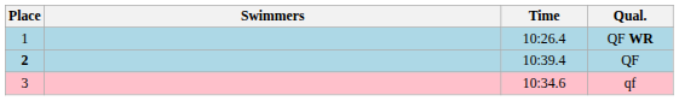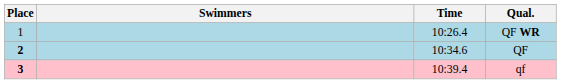 <table class=wikitable style="text-align:center">
 <tr>
 <th>Place</th>
 <th width=510>Swimmers</th>
 <th width=90>Time</th>
 <th width=90>Qual.</th>
 </tr>
 <tr bgcolor=lightblue>
 <td>1</td>
 <td align=left></td>
 <td>10:26.4</td>
 <td>QF <strong>WR</strong></td>
 </tr>
 <tr bgcolor=lightblue>
 <td><strong>2</strong></td>
 <td align=left></td>
-<td>10:39.4</td>
+<td>10:34.6</td>
 <td>QF</td>
 </tr>
 <tr bgcolor=pink>
-<td>3</td>
+<td><strong>3</strong></td>
 <td align=left></td>
-<td>10:34.6</td>
+<td>10:39.4</td>
 <td>qf</td>
 </tr>
 </table>
